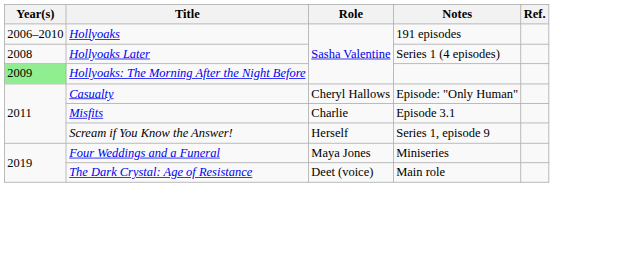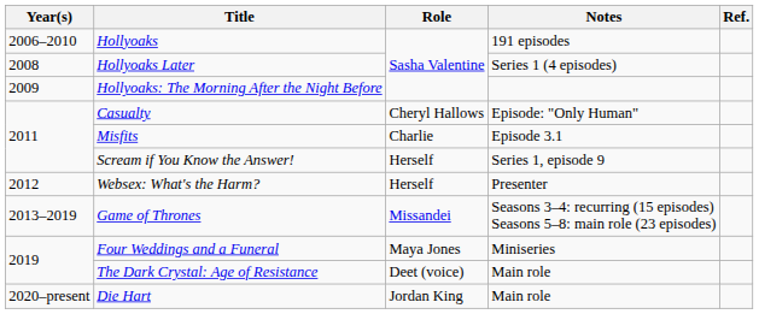 <table class="wikitable sortable">
 <tr>
 <th>Year(s)</th>
 <th>Title</th>
 <th>Role</th>
 <th class="unsortable">Notes</th>
 <th>Ref.</th>
 </tr>
 <tr>
 <td>2006–2010</td>
 <td><em><a href='#'>Hollyoaks</a></em></td>
 <td rowspan="3"><a href='#'>Sasha Valentine</a></td>
 <td>191 episodes</td>
 <td></td>
 </tr>
 <tr>
 <td>2008</td>
 <td><em><a href='#'>Hollyoaks Later</a></em></td>
 <td>Series 1 (4 episodes)</td>
 <td></td>
 </tr>
 <tr>
-<td style="background: lightgreen;">2009</td>
+<td>2009</td>
 <td><em><a href='#'>Hollyoaks: The Morning After the Night Before</a></em></td>
 <td></td>
 <td></td>
 </tr>
 <tr>
 <td rowspan="3">2011</td>
 <td><em><a href='#'>Casualty</a></em></td>
 <td>Cheryl Hallows</td>
 <td>Episode: "Only Human"</td>
 <td></td>
 </tr>
 <tr>
 <td><em><a href='#'>Misfits</a></em></td>
 <td>Charlie</td>
 <td>Episode 3.1</td>
 <td></td>
 </tr>
 <tr>
 <td><em>Scream if You Know the Answer!</em></td>
 <td>Herself</td>
 <td>Series 1, episode 9</td>
 <td></td>
 </tr>
 <tr>
+<td>2012</td>
+<td><em>Websex: What's the Harm?</em></td>
+<td>Herself</td>
+<td>Presenter</td>
+<td></td>
+</tr>
+<tr>
+<td>2013–2019</td>
+<td><em><a href='#'>Game of Thrones</a></em></td>
+<td><a href='#'>Missandei</a></td>
+<td>Seasons 3–4: recurring (15 episodes)<br>Seasons 5–8: main role (23 episodes)</td>
+<td></td>
+</tr>
+<tr>
 <td rowspan="2">2019</td>
 <td><em><a href='#'>Four Weddings and a Funeral</a></em></td>
 <td>Maya Jones</td>
 <td>Miniseries</td>
 <td></td>
 </tr>
 <tr>
 <td><em><a href='#'>The Dark Crystal: Age of Resistance</a></em></td>
 <td>Deet (voice)</td>
 <td>Main role</td>
 <td></td>
 </tr>
+<tr>
+<td>2020–present</td>
+<td><em><a href='#'>Die Hart</a></em></td>
+<td>Jordan King</td>
+<td>Main role</td>
+<td></td>
+</tr>
 </table>
